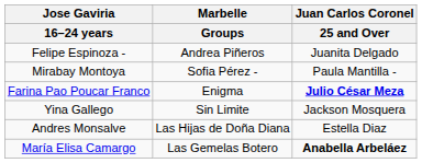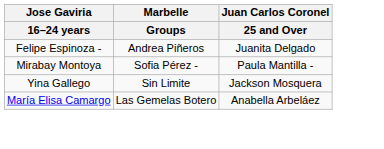 <table class="wikitable" style="text-align:center">
 <tr>
 <th>Jose Gaviria</th>
 <th>Marbelle</th>
 <th>Juan Carlos Coronel</th>
 </tr>
 <tr>
 <th>16–24 years</th>
 <th>Groups</th>
 <th>25 and Over</th>
 </tr>
 <tr>
 <td>Felipe Espinoza -</td>
 <td>Andrea Piñeros</td>
 <td>Juanita Delgado</td>
 </tr>
 <tr>
 <td>Mirabay Montoya</td>
 <td>Sofia Pérez -</td>
 <td>Paula Mantilla -</td>
 </tr>
 <tr>
-<td><a href='#'>Farina Pao Poucar Franco</a></td>
-<td>Enigma</td>
-<td><strong><a href='#'>Julio César Meza</a></strong></td>
-</tr>
-<tr>
 <td>Yina Gallego</td>
 <td>Sin Limite</td>
 <td>Jackson Mosquera</td>
 </tr>
 <tr>
-<td>Andres Monsalve</td>
-<td>Las Hijas de Doña Diana</td>
-<td>Estella Diaz</td>
-</tr>
-<tr>
 <td><a href='#'>María Elisa Camargo</a></td>
 <td>Las Gemelas Botero</td>
-<td><strong>Anabella Arbeláez</strong></td>
+<td>Anabella Arbeláez</td>
 </tr>
 </table>
